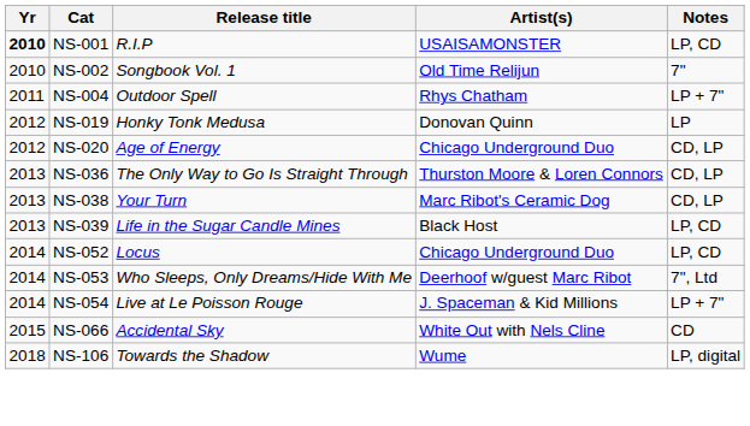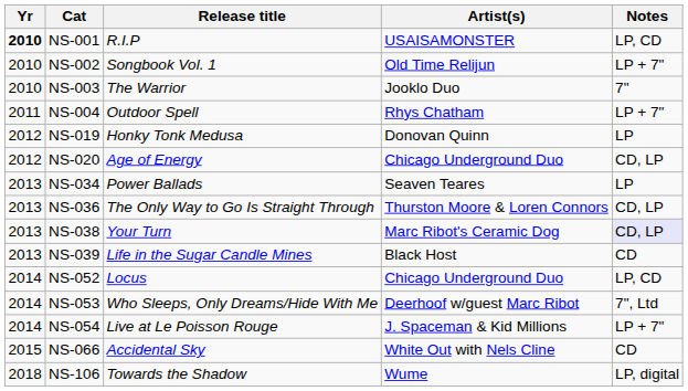 <table class="wikitable sortable" style="text-align:left;">
 <tr>
 <th>Yr</th>
 <th>Cat</th>
 <th>Release title</th>
 <th>Artist(s)</th>
 <th>Notes</th>
 </tr>
 <tr>
 <td><strong>2010</strong></td>
 <td>NS-001</td>
 <td><em>R.I.P</em></td>
 <td><a href='#'>USAISAMONSTER</a></td>
 <td>LP, CD</td>
 </tr>
 <tr>
 <td>2010</td>
 <td>NS-002</td>
 <td><em>Songbook Vol. 1</em></td>
 <td><a href='#'>Old Time Relijun</a></td>
+<td>LP + 7"</td>
+</tr>
+<tr>
+<td>2010</td>
+<td>NS-003</td>
+<td><em>The Warrior</em></td>
+<td>Jooklo Duo</td>
 <td>7"</td>
 </tr>
 <tr>
 <td>2011</td>
 <td>NS-004</td>
 <td><em>Outdoor Spell</em></td>
 <td><a href='#'>Rhys Chatham</a></td>
 <td>LP + 7"</td>
 </tr>
 <tr>
 <td>2012</td>
 <td>NS-019</td>
 <td><em>Honky Tonk Medusa</em></td>
 <td>Donovan Quinn</td>
 <td>LP</td>
 </tr>
 <tr>
 <td>2012</td>
 <td>NS-020</td>
 <td><em><a href='#'>Age of Energy</a></em></td>
 <td><a href='#'>Chicago Underground Duo</a></td>
 <td>CD, LP</td>
 </tr>
 <tr>
 <td>2013</td>
+<td>NS-034</td>
+<td><em>Power Ballads</em></td>
+<td>Seaven Teares</td>
+<td>LP</td>
+</tr>
+<tr>
+<td>2013</td>
 <td>NS-036</td>
 <td><em>The Only Way to Go Is Straight Through</em></td>
 <td><a href='#'>Thurston Moore</a> & <a href='#'>Loren Connors</a></td>
 <td>CD, LP</td>
 </tr>
 <tr>
 <td>2013</td>
 <td>NS-038</td>
 <td><em><a href='#'>Your Turn</a></em></td>
 <td><a href='#'>Marc Ribot's Ceramic Dog</a></td>
-<td>CD, LP</td>
+<td style="background: lavender;">CD, LP</td>
 </tr>
 <tr>
 <td>2013</td>
 <td>NS-039</td>
 <td><em><a href='#'>Life in the Sugar Candle Mines</a></em></td>
 <td>Black Host</td>
-<td>LP, CD</td>
+<td>CD</td>
 </tr>
 <tr>
 <td>2014</td>
 <td>NS-052</td>
 <td><em><a href='#'>Locus</a></em></td>
 <td><a href='#'>Chicago Underground Duo</a></td>
 <td>LP, CD</td>
 </tr>
 <tr>
 <td>2014</td>
 <td>NS-053</td>
 <td><em>Who Sleeps, Only Dreams/Hide With Me</em></td>
 <td><a href='#'>Deerhoof</a> w/guest <a href='#'>Marc Ribot</a></td>
 <td>7", Ltd</td>
 </tr>
 <tr>
 <td>2014</td>
 <td>NS-054</td>
 <td><em>Live at Le Poisson Rouge</em></td>
 <td><a href='#'>J. Spaceman</a> & Kid Millions</td>
 <td>LP + 7"</td>
 </tr>
 <tr>
 <td>2015</td>
 <td>NS-066</td>
 <td><em><a href='#'>Accidental Sky</a></em></td>
 <td><a href='#'>White Out</a> with <a href='#'>Nels Cline</a></td>
 <td>CD</td>
 </tr>
 <tr>
 <td>2018</td>
 <td>NS-106</td>
 <td><em>Towards the Shadow</em></td>
 <td><a href='#'>Wume</a></td>
 <td>LP, digital</td>
 </tr>
 </table>
